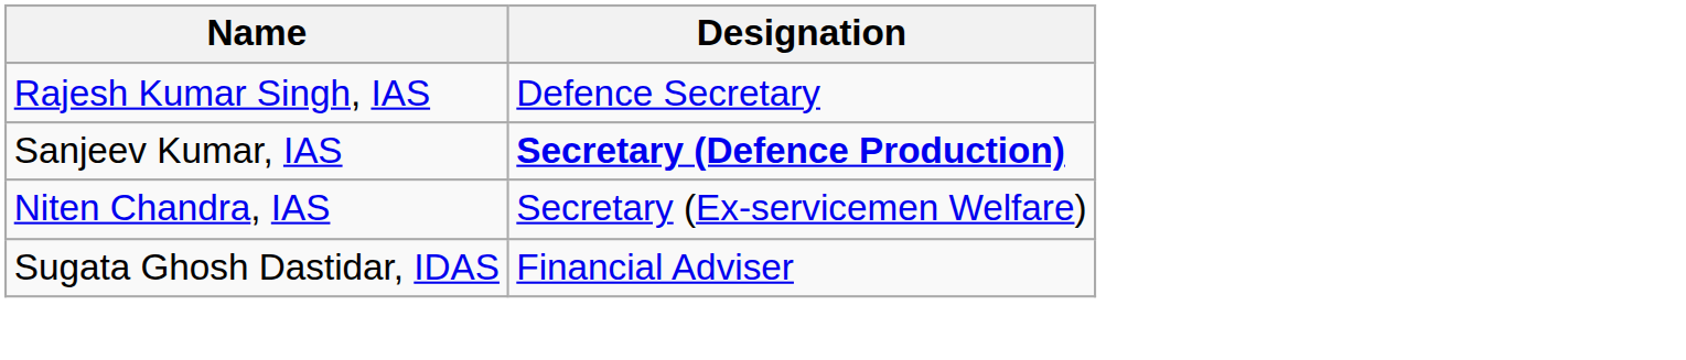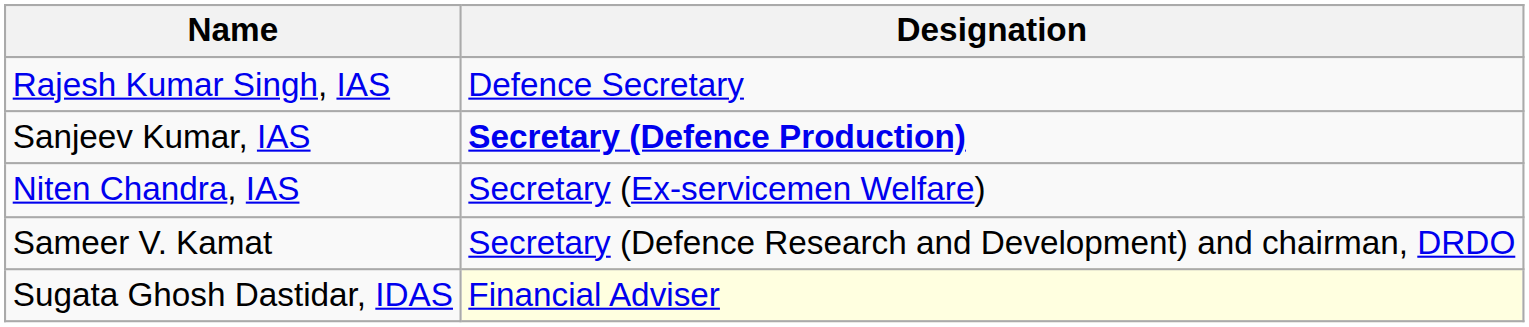 <table class="wikitable mw-collapsible">
 <tr>
 <th>Name</th>
 <th>Designation</th>
 </tr>
 <tr>
 <td><a href='#'>Rajesh Kumar Singh</a>, <a href='#'>IAS</a></td>
 <td><a href='#'>Defence Secretary</a></td>
 </tr>
 <tr>
 <td>Sanjeev Kumar, <a href='#'>IAS</a></td>
 <td><strong><a href='#'>Secretary (Defence Production)</a></strong></td>
 </tr>
 <tr>
 <td><a href='#'>Niten Chandra</a>, <a href='#'>IAS</a></td>
 <td><a href='#'>Secretary</a> (<a href='#'>Ex-servicemen Welfare</a>)</td>
 </tr>
 <tr>
+<td>Sameer V. Kamat</td>
+<td><a href='#'>Secretary</a> (Defence Research and Development) and chairman, <a href='#'>DRDO</a></td>
+</tr>
+<tr>
 <td>Sugata Ghosh Dastidar, <a href='#'>IDAS</a></td>
-<td><a href='#'>Financial Adviser</a></td>
+<td style="background: lightyellow;"><a href='#'>Financial Adviser</a></td>
 </tr>
 </table>
